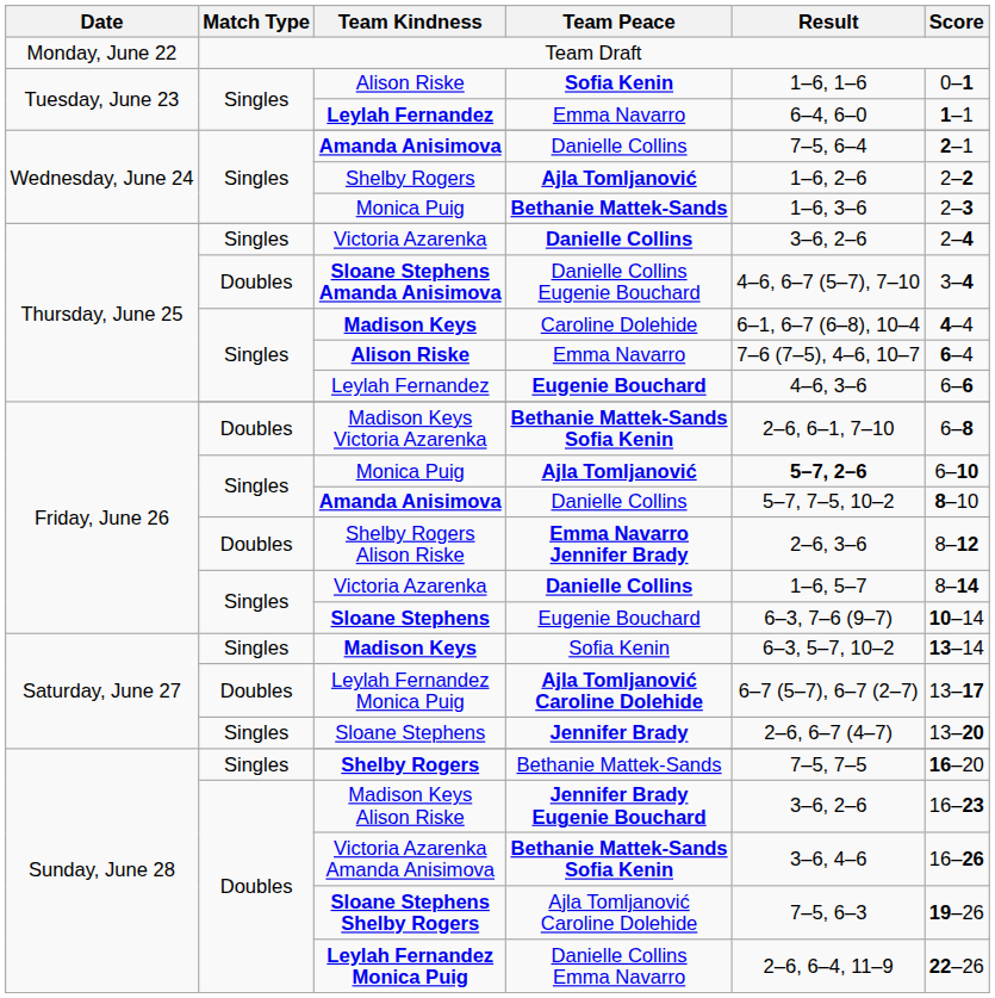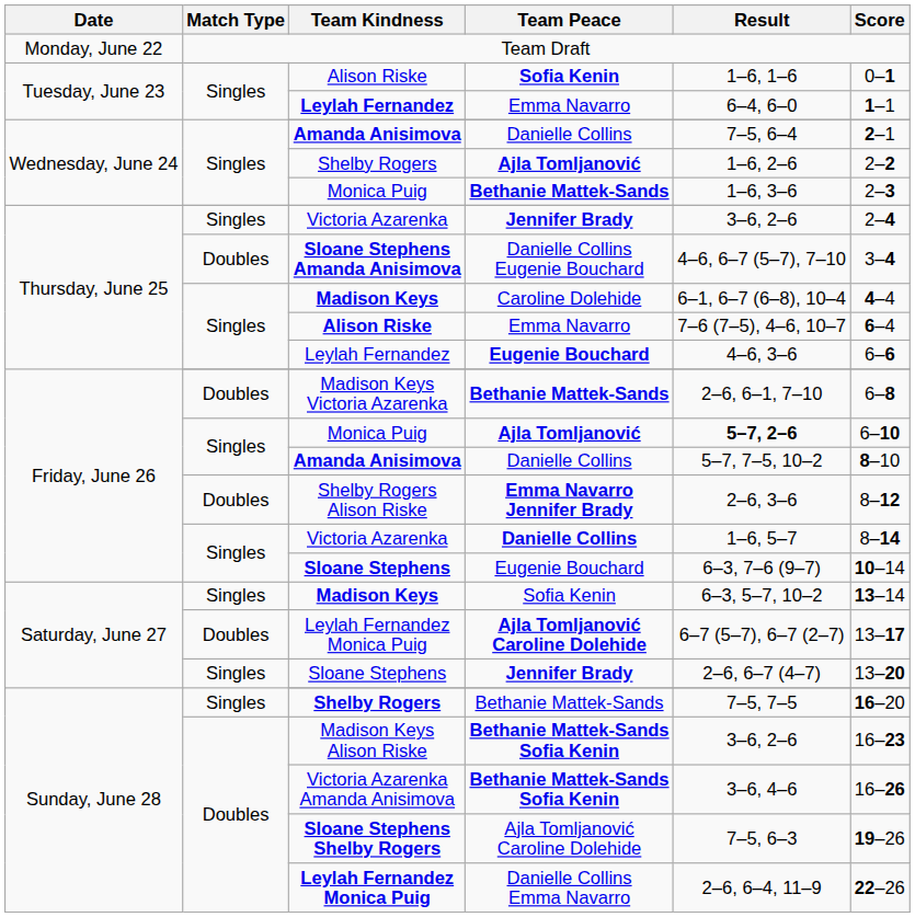 <table class="wikitable" style="font-size: 90%; text-align: center;">
 <tr>
 <th>Date</th>
 <th>Match Type</th>
 <th>Team Kindness</th>
 <th>Team Peace</th>
 <th>Result</th>
 <th>Score</th>
 </tr>
 <tr>
 <td>Monday, June 22</td>
 <td colspan=5>Team Draft</td>
 </tr>
 <tr>
 <td rowspan=2>Tuesday, June 23</td>
 <td rowspan=2>Singles</td>
 <td> <a href='#'>Alison Riske</a></td>
 <td> <strong><a href='#'>Sofia Kenin</a></strong></td>
 <td>1–6, 1–6</td>
 <td>0–<strong>1</strong></td>
 </tr>
 <tr>
 <td> <strong><a href='#'>Leylah Fernandez</a></strong></td>
 <td> <a href='#'>Emma Navarro</a></td>
 <td>6–4, 6–0</td>
 <td><strong>1</strong>–1</td>
 </tr>
 <tr>
 <td rowspan=4>Wednesday, June 24</td>
 <td rowspan=4>Singles</td>
 </tr>
 <tr>
 <td> <strong><a href='#'>Amanda Anisimova</a></strong></td>
 <td> <a href='#'>Danielle Collins</a></td>
 <td>7–5, 6–4</td>
 <td><strong>2</strong>–1</td>
 </tr>
 <tr>
 <td> <a href='#'>Shelby Rogers</a></td>
 <td> <strong><a href='#'>Ajla Tomljanović</a></strong></td>
 <td>1–6, 2–6</td>
 <td>2–<strong>2</strong></td>
 </tr>
 <tr>
 <td> <a href='#'>Monica Puig</a></td>
 <td> <strong><a href='#'>Bethanie Mattek-Sands</a></strong></td>
 <td>1–6, 3–6</td>
 <td>2–<strong>3</strong></td>
 </tr>
 <tr>
 <td rowspan=6>Thursday, June 25</td>
 </tr>
 <tr>
 <td>Singles</td>
 <td> <a href='#'>Victoria Azarenka</a></td>
-<td> <strong><a href='#'>Danielle Collins</a></strong></td>
+<td> <strong><a href='#'>Jennifer Brady</a></strong></td>
 <td>3–6, 2–6</td>
 <td>2–<strong>4</strong></td>
 </tr>
 <tr>
 <td>Doubles</td>
 <td> <strong><a href='#'>Sloane Stephens</a></strong> <br>  <strong><a href='#'>Amanda Anisimova</a></strong></td>
 <td> <a href='#'>Danielle Collins</a> <br>  <a href='#'>Eugenie Bouchard</a></td>
 <td>4–6, 6–7 (5–7), 7–10</td>
 <td>3–<strong>4</strong></td>
 </tr>
 <tr>
 <td rowspan=3>Singles</td>
 <td> <strong><a href='#'>Madison Keys</a></strong></td>
 <td> <a href='#'>Caroline Dolehide</a></td>
 <td>6–1, 6–7 (6–8), 10–4</td>
 <td><strong>4</strong>–4</td>
 </tr>
 <tr>
 <td> <strong><a href='#'>Alison Riske</a></strong></td>
 <td> <a href='#'>Emma Navarro</a></td>
 <td>7–6 (7–5), 4–6, 10–7</td>
 <td><strong>6</strong>–4</td>
 </tr>
 <tr>
 <td> <a href='#'>Leylah Fernandez</a></td>
 <td> <strong><a href='#'>Eugenie Bouchard</a></strong></td>
 <td>4–6, 3–6</td>
 <td>6–<strong>6</strong></td>
 </tr>
 <tr>
 <td rowspan=7>Friday, June 26</td>
 </tr>
 <tr>
 <td>Doubles</td>
 <td> <a href='#'>Madison Keys</a> <br>  <a href='#'>Victoria Azarenka</a></td>
-<td> <strong><a href='#'>Bethanie Mattek-Sands</a></strong> <br>  <strong><a href='#'>Sofia Kenin</a></strong></td>
+<td> <strong><a href='#'>Bethanie Mattek-Sands</a></strong></td>
 <td>2–6, 6–1, 7–10</td>
 <td>6–<strong>8</strong></td>
 </tr>
 <tr>
 <td rowspan=2>Singles</td>
 <td> <a href='#'>Monica Puig</a></td>
 <td> <strong><a href='#'>Ajla Tomljanović</a></strong></td>
 <td><strong>5–7, 2–6</strong></td>
 <td>6–<strong>10</strong></td>
 </tr>
 <tr>
 <td> <strong><a href='#'>Amanda Anisimova</a></strong></td>
 <td> <a href='#'>Danielle Collins</a></td>
 <td>5–7, 7–5, 10–2</td>
 <td><strong>8</strong>–10</td>
 </tr>
 <tr>
 <td>Doubles</td>
 <td> <a href='#'>Shelby Rogers</a><br> <a href='#'>Alison Riske</a></td>
 <td> <strong><a href='#'>Emma Navarro</a><br> <a href='#'>Jennifer Brady</a></strong></td>
 <td>2–6, 3–6</td>
 <td>8–<strong>12</strong></td>
 </tr>
 <tr>
 <td rowspan=2>Singles</td>
 <td> <a href='#'>Victoria Azarenka</a></td>
 <td> <strong><a href='#'>Danielle Collins</a></strong></td>
 <td>1–6, 5–7</td>
 <td>8–<strong>14</strong></td>
 </tr>
 <tr>
 <td> <strong><a href='#'>Sloane Stephens</a></strong></td>
 <td> <a href='#'>Eugenie Bouchard</a></td>
 <td>6–3, 7–6 (9–7)</td>
 <td><strong>10</strong>–14</td>
 </tr>
 <tr>
 <td rowspan=3>Saturday, June 27</td>
 <td>Singles</td>
 <td> <strong><a href='#'>Madison Keys</a></strong></td>
 <td> <a href='#'>Sofia Kenin</a></td>
 <td>6–3, 5–7, 10–2</td>
 <td><strong>13</strong>–14</td>
 </tr>
 <tr>
 <td>Doubles</td>
 <td> <a href='#'>Leylah Fernandez</a><br> <a href='#'>Monica Puig</a></td>
 <td> <strong><a href='#'>Ajla Tomljanović</a></strong><br> <strong><a href='#'>Caroline Dolehide</a></strong></td>
 <td>6–7 (5–7), 6–7 (2–7)</td>
 <td>13–<strong>17</strong></td>
 </tr>
 <tr>
 <td rowspan=2>Singles</td>
 <td> <a href='#'>Sloane Stephens</a></td>
 <td> <strong><a href='#'>Jennifer Brady</a></strong></td>
 <td>2–6, 6–7 (4–7)</td>
 <td>13–<strong>20</strong></td>
 </tr>
 <tr>
 <td rowspan=6>Sunday, June 28</td>
 </tr>
 <tr>
 <td>Singles</td>
 <td> <strong><a href='#'>Shelby Rogers</a></strong></td>
 <td> <a href='#'>Bethanie Mattek-Sands</a></td>
 <td>7–5, 7–5</td>
 <td><strong>16</strong>–20</td>
 </tr>
 <tr>
 <td rowspan=4>Doubles</td>
 <td> <a href='#'>Madison Keys</a><br> <a href='#'>Alison Riske</a></td>
-<td> <strong><a href='#'>Jennifer Brady</a></strong><br> <strong><a href='#'>Eugenie Bouchard</a></strong></td>
+<td> <strong><a href='#'>Bethanie Mattek-Sands</a></strong> <br>  <strong><a href='#'>Sofia Kenin</a></strong></td>
 <td>3–6, 2–6</td>
 <td>16–<strong>23</strong></td>
 </tr>
 <tr>
 <td> <a href='#'>Victoria Azarenka</a><br> <a href='#'>Amanda Anisimova</a></td>
 <td> <strong><a href='#'>Bethanie Mattek-Sands</a></strong><br> <strong><a href='#'>Sofia Kenin</a></strong></td>
 <td>3–6, 4–6</td>
 <td>16–<strong>26</strong></td>
 </tr>
 <tr>
 <td> <strong><a href='#'>Sloane Stephens</a></strong><br> <strong><a href='#'>Shelby Rogers</a></strong></td>
 <td> <a href='#'>Ajla Tomljanović</a><br> <a href='#'>Caroline Dolehide</a></td>
 <td>7–5, 6–3</td>
 <td><strong>19</strong>–26</td>
 </tr>
 <tr>
 <td> <strong><a href='#'>Leylah Fernandez</a></strong><br> <strong><a href='#'>Monica Puig</a></strong></td>
 <td> <a href='#'>Danielle Collins</a><br> <a href='#'>Emma Navarro</a></td>
 <td>2–6, 6–4, 11–9</td>
 <td><strong>22</strong>–26</td>
 </tr>
 </table>
